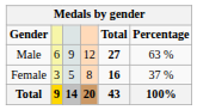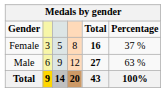 <table class=wikitable style="font-size:85%; float:right;text-align:center">
 <tr bgcolor=EFEFEF>
 <th colspan=6>Medals by gender</th>
 </tr>
 <tr>
 <td><strong>Gender</strong></td>
 <td bgcolor=F7F6A8></td>
 <td bgcolor=DCE5E5></td>
 <td bgcolor=FFDAB9></td>
 <td><strong>Total</strong></td>
 <td><strong>Percentage</strong></td>
 </tr>
 <tr>
+<td>Female</td>
+<td bgcolor=F7F6A8>3</td>
+<td bgcolor=DCE5E5>5</td>
+<td bgcolor=FFDAB9>8</td>
+<td><strong>16</strong></td>
+<td>37 %</td>
+</tr>
+<tr>
 <td>Male</td>
 <td bgcolor=F7F6A8>6</td>
 <td bgcolor=DCE5E5>9</td>
 <td bgcolor=FFDAB9>12</td>
 <td><strong>27</strong></td>
 <td>63 %</td>
-</tr>
-<tr>
-<td>Female</td>
-<td bgcolor=F7F6A8>3</td>
-<td bgcolor=DCE5E5>5</td>
-<td bgcolor=FFDAB9>8</td>
-<td><strong>16</strong></td>
-<td>37 %</td>
 </tr>
 <tr>
 <th>Total</th>
 <th style=background:gold>9</th>
 <th style=background:silver>14</th>
 <th style=background:#C96>20</th>
 <th>43</th>
 <th>100%</th>
 </tr>
 </table>
